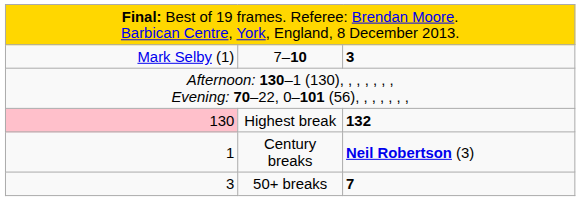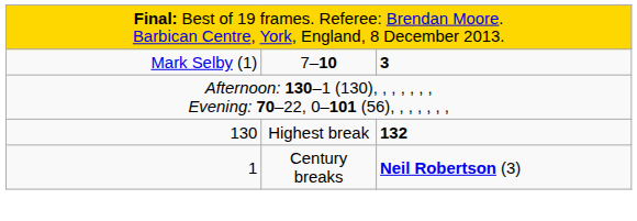 <table class="wikitable" style="font-size: 95%; margin: 1em auto 1em auto;">
 <tr>
 <td colspan="3" align="center" bgcolor="#ffd700"><strong>Final:</strong> Best of 19 frames. Referee: <a href='#'>Brendan Moore</a>.<br><a href='#'>Barbican Centre</a>, <a href='#'>York</a>, England, 8 December 2013.</td>
 </tr>
 <tr>
 <td width="230" align="right"><a href='#'>Mark Selby</a> (1)<br></td>
 <td width="100" align="center">7–<strong>10</strong></td>
 <td><strong>3</strong></td>
 </tr>
 <tr>
 <td colspan="3" align="center" style="font-size: 100%"><em>Afternoon:</em> <strong>130</strong>–1 (130), , , , , , , <br> <em>Evening:</em> <strong>70</strong>–22, 0–<strong>101</strong> (56), , , , , , , </td>
 </tr>
 <tr>
-<td align="right" style="background: pink;">130</td>
+<td align="right">130</td>
 <td align="center">Highest break</td>
 <td><strong>132</strong></td>
 </tr>
 <tr>
 <td align="right">1</td>
 <td align="center">Century breaks</td>
 <td width="230"><strong><a href='#'>Neil Robertson</a></strong> (3)<br></td>
 </tr>
-<tr>
-<td align="right">3</td>
-<td align="center">50+ breaks</td>
-<td><strong>7</strong></td>
-</tr>
 </table>
